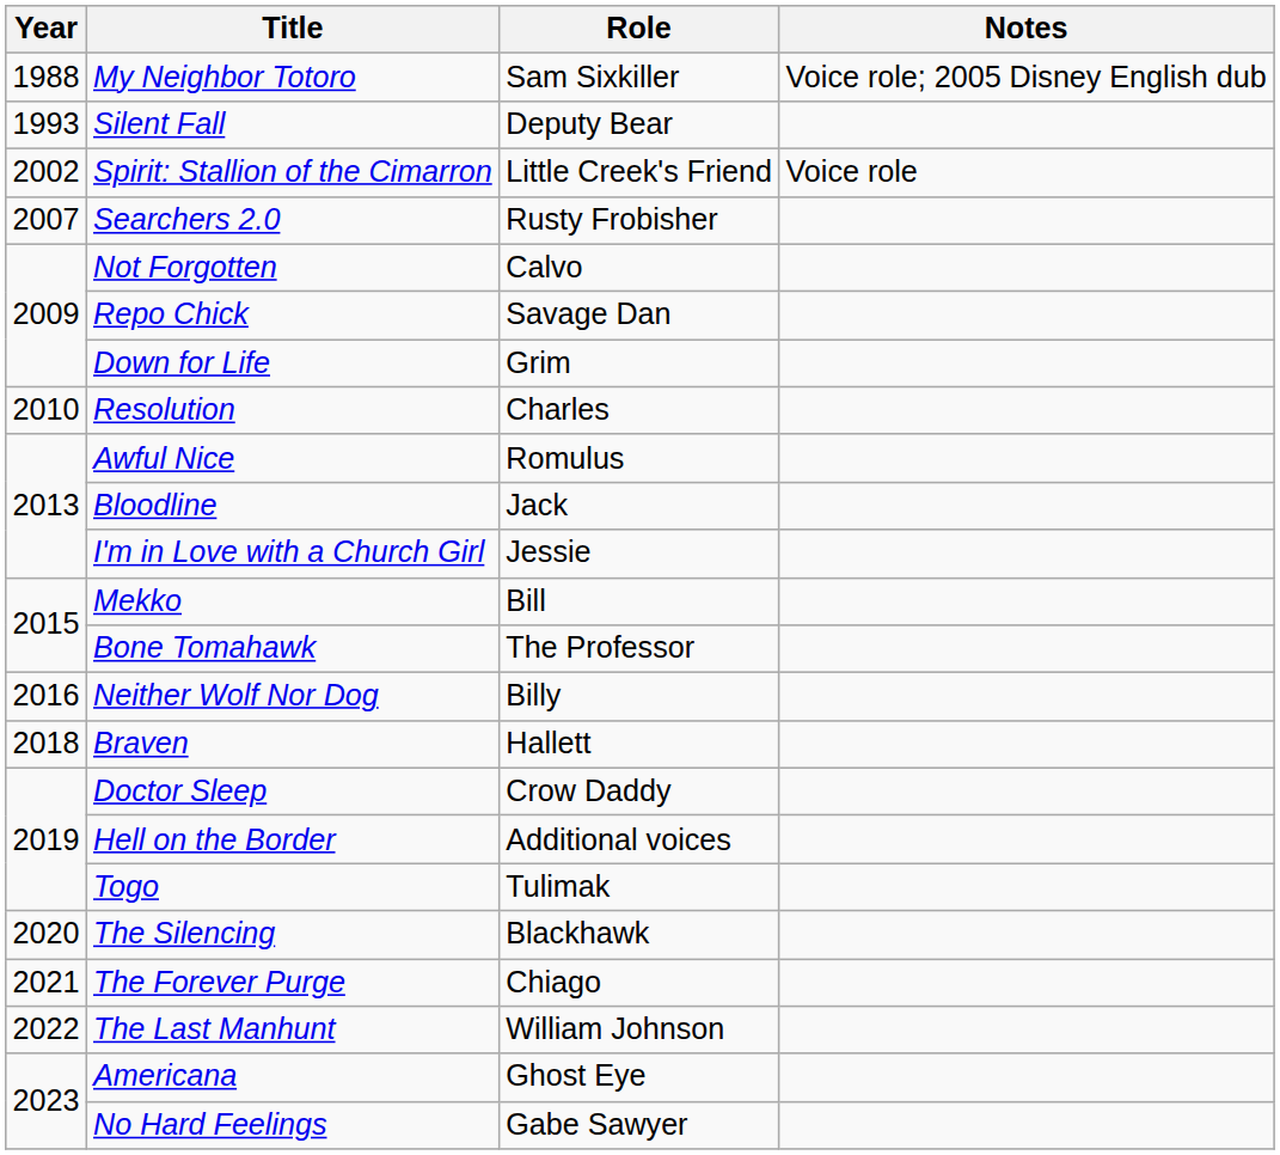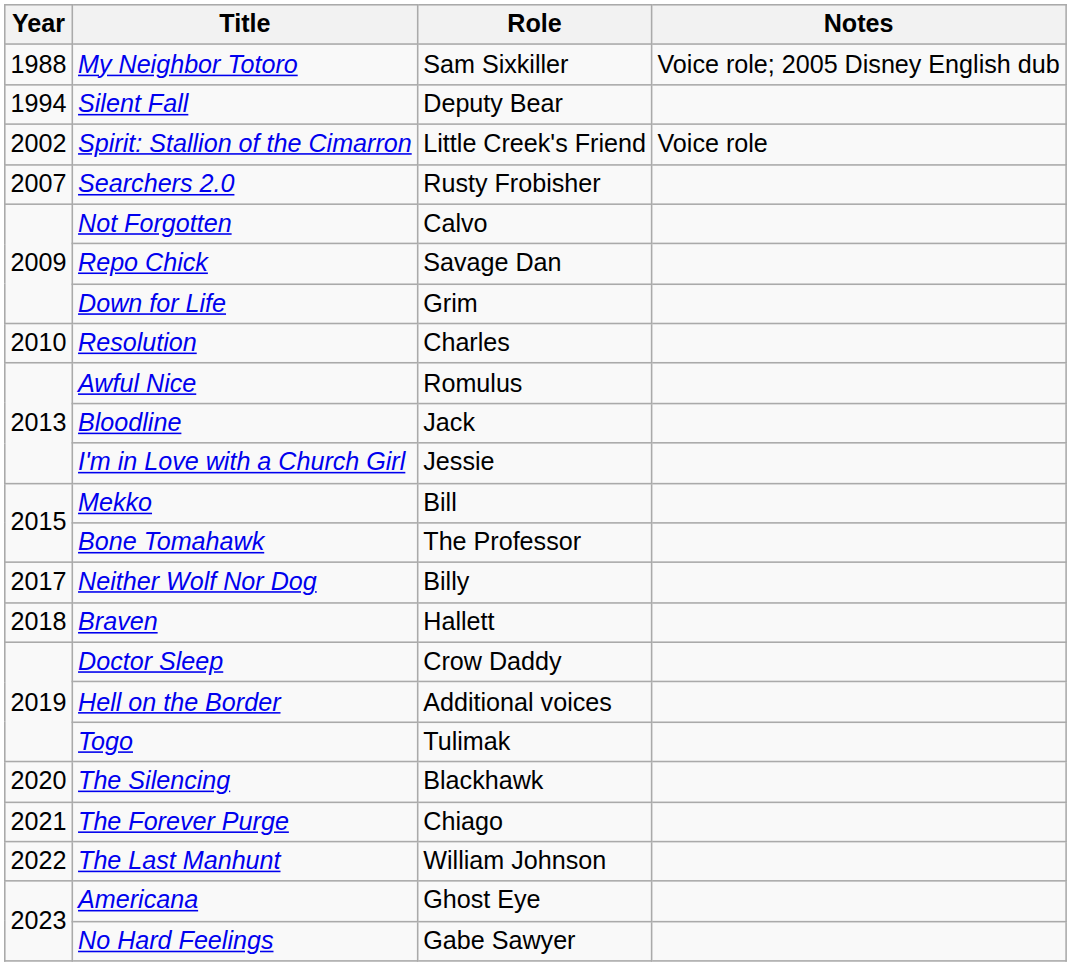 <table class="wikitable sortable">
 <tr>
 <th>Year</th>
 <th>Title</th>
 <th>Role</th>
 <th class="unsortable">Notes</th>
 </tr>
 <tr>
 <td>1988</td>
 <td><em><a href='#'>My Neighbor Totoro</a></em></td>
 <td>Sam Sixkiller</td>
 <td>Voice role; 2005 Disney English dub</td>
 </tr>
 <tr>
-<td>1993</td>
+<td>1994</td>
 <td><em><a href='#'>Silent Fall</a></em></td>
 <td>Deputy Bear</td>
 <td></td>
 </tr>
 <tr>
 <td>2002</td>
 <td><em><a href='#'>Spirit: Stallion of the Cimarron</a></em></td>
 <td>Little Creek's Friend</td>
 <td>Voice role</td>
 </tr>
 <tr>
 <td>2007</td>
 <td><em><a href='#'>Searchers 2.0</a></em></td>
 <td>Rusty Frobisher</td>
 <td></td>
 </tr>
 <tr>
 <td rowspan=3>2009</td>
 <td><em><a href='#'>Not Forgotten</a></em></td>
 <td>Calvo</td>
 <td></td>
 </tr>
 <tr>
 <td><em><a href='#'>Repo Chick</a></em></td>
 <td>Savage Dan</td>
 <td></td>
 </tr>
 <tr>
 <td><em><a href='#'>Down for Life</a></em></td>
 <td>Grim</td>
 <td></td>
 </tr>
 <tr>
 <td>2010</td>
 <td><em><a href='#'>Resolution</a></em></td>
 <td>Charles</td>
 <td></td>
 </tr>
 <tr>
 <td rowspan=3>2013</td>
 <td><em><a href='#'>Awful Nice</a></em></td>
 <td>Romulus</td>
 <td></td>
 </tr>
 <tr>
 <td><em><a href='#'>Bloodline</a></em></td>
 <td>Jack</td>
 <td></td>
 </tr>
 <tr>
 <td><em><a href='#'>I'm in Love with a Church Girl</a></em></td>
 <td>Jessie</td>
 <td></td>
 </tr>
 <tr>
 <td rowspan=2>2015</td>
 <td><em><a href='#'>Mekko</a></em></td>
 <td>Bill</td>
 <td></td>
 </tr>
 <tr>
 <td><em><a href='#'>Bone Tomahawk</a></em></td>
 <td>The Professor</td>
 <td></td>
 </tr>
 <tr>
-<td>2016</td>
+<td>2017</td>
 <td><em><a href='#'>Neither Wolf Nor Dog</a></em></td>
 <td>Billy</td>
 <td></td>
 </tr>
 <tr>
 <td>2018</td>
 <td><em><a href='#'>Braven</a></em></td>
 <td>Hallett</td>
 <td></td>
 </tr>
 <tr>
 <td rowspan=3>2019</td>
 <td><em><a href='#'>Doctor Sleep</a></em></td>
 <td>Crow Daddy</td>
 <td></td>
 </tr>
 <tr>
 <td><em><a href='#'>Hell on the Border</a></em></td>
 <td>Additional voices</td>
 <td></td>
 </tr>
 <tr>
 <td><em><a href='#'>Togo</a></em></td>
 <td>Tulimak</td>
 <td></td>
 </tr>
 <tr>
 <td>2020</td>
 <td><em><a href='#'>The Silencing</a></em></td>
 <td>Blackhawk</td>
 <td></td>
 </tr>
 <tr>
 <td>2021</td>
 <td><em><a href='#'>The Forever Purge</a></em></td>
 <td>Chiago</td>
 <td></td>
 </tr>
 <tr>
 <td>2022</td>
 <td><em><a href='#'>The Last Manhunt</a></em></td>
 <td>William Johnson</td>
 <td></td>
 </tr>
 <tr>
 <td rowspan=2>2023</td>
 <td><em><a href='#'>Americana</a></em></td>
 <td>Ghost Eye</td>
 <td></td>
 </tr>
 <tr>
 <td><em><a href='#'>No Hard Feelings</a></em></td>
 <td>Gabe Sawyer</td>
 <td></td>
 </tr>
 </table>
